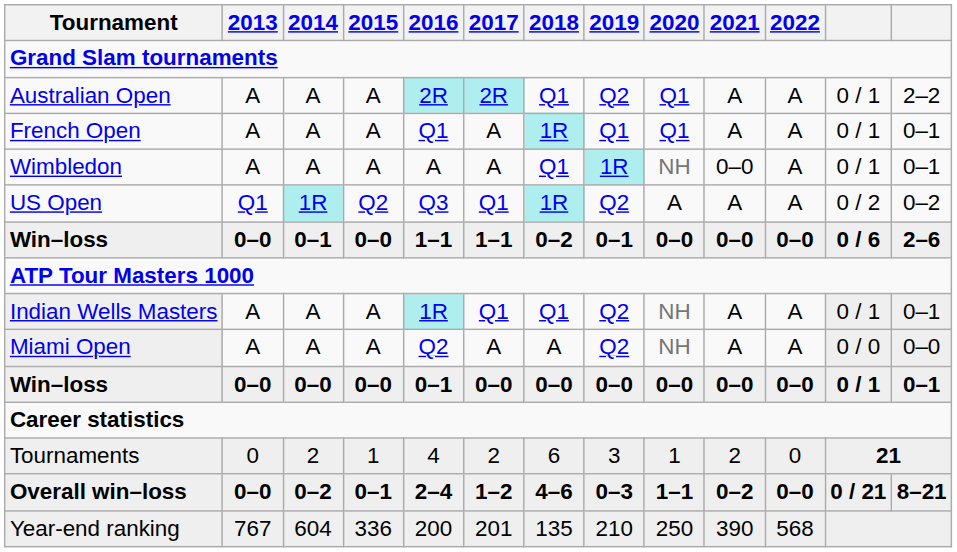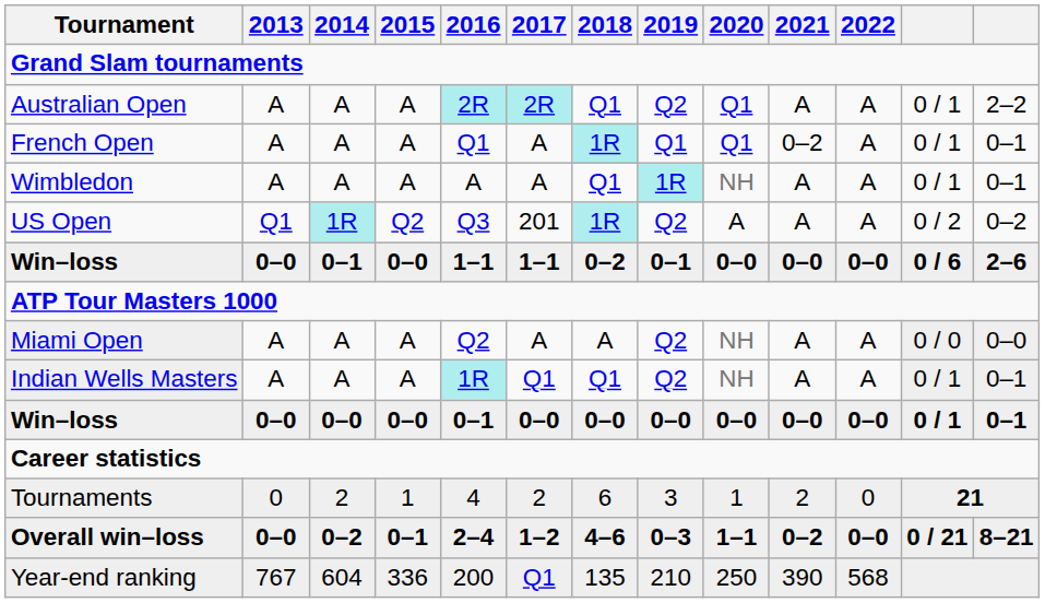 <table class=wikitable style=text-align:center;font-size:98%>
 <tr>
 <th>Tournament</th>
 <th><a href='#'>2013</a></th>
 <th><a href='#'>2014</a></th>
 <th><a href='#'>2015</a></th>
 <th><a href='#'>2016</a></th>
 <th><a href='#'>2017</a></th>
 <th><a href='#'>2018</a></th>
 <th><a href='#'>2019</a></th>
 <th><a href='#'>2020</a></th>
 <th><a href='#'>2021</a></th>
 <th><a href='#'>2022</a></th>
 <th></th>
 <th></th>
 </tr>
 <tr>
 <td colspan=13 style=text-align:left><a href='#'><strong>Grand Slam tournaments</strong></a></td>
 </tr>
 <tr>
 <td align=left><a href='#'>Australian Open</a></td>
 <td>A</td>
 <td>A</td>
 <td>A</td>
 <td bgcolor=afeeee><a href='#'>2R</a></td>
 <td bgcolor=afeeee><a href='#'>2R</a></td>
 <td><a href='#'>Q1</a></td>
 <td><a href='#'>Q2</a></td>
 <td><a href='#'>Q1</a></td>
 <td>A</td>
 <td>A</td>
 <td>0 / 1</td>
 <td>2–2</td>
 </tr>
 <tr>
 <td align=left><a href='#'>French Open</a></td>
 <td>A</td>
 <td>A</td>
 <td>A</td>
 <td><a href='#'>Q1</a></td>
 <td>A</td>
 <td bgcolor=afeeee><a href='#'>1R</a></td>
 <td><a href='#'>Q1</a></td>
 <td><a href='#'>Q1</a></td>
-<td>A</td>
+<td>0–2</td>
 <td>A</td>
 <td>0 / 1</td>
 <td>0–1</td>
 </tr>
 <tr>
 <td align=left><a href='#'>Wimbledon</a></td>
 <td>A</td>
 <td>A</td>
 <td>A</td>
 <td>A</td>
 <td>A</td>
 <td><a href='#'>Q1</a></td>
 <td bgcolor=afeeee><a href='#'>1R</a></td>
 <td style=color:#767676>NH</td>
-<td>0–0</td>
+<td>A</td>
 <td>A</td>
 <td>0 / 1</td>
 <td>0–1</td>
 </tr>
 <tr>
 <td align=left><a href='#'>US Open</a></td>
 <td><a href='#'>Q1</a></td>
 <td bgcolor=afeeee><a href='#'>1R</a></td>
 <td><a href='#'>Q2</a></td>
 <td><a href='#'>Q3</a></td>
-<td><a href='#'>Q1</a></td>
+<td>201</td>
 <td bgcolor=afeeee><a href='#'>1R</a></td>
 <td><a href='#'>Q2</a></td>
 <td>A</td>
 <td>A</td>
 <td>A</td>
 <td>0 / 2</td>
 <td>0–2</td>
 </tr>
 <tr style=font-weight:bold;background:#efefef>
 <td style=text-align:left>Win–loss</td>
 <td>0–0</td>
 <td>0–1</td>
 <td>0–0</td>
 <td>1–1</td>
 <td>1–1</td>
 <td>0–2</td>
 <td>0–1</td>
 <td>0–0</td>
 <td>0–0</td>
 <td>0–0</td>
 <td>0 / 6</td>
 <td>2–6</td>
 </tr>
 <tr>
 <td colspan="13" style="text-align:left"><strong><a href='#'>ATP Tour Masters 1000</a></strong></td>
 </tr>
 <tr>
+<td bgcolor=efefef align=left><a href='#'>Miami Open</a></td>
+<td>A</td>
+<td>A</td>
+<td>A</td>
+<td><a href='#'>Q2</a></td>
+<td>A</td>
+<td>A</td>
+<td><a href='#'>Q2</a></td>
+<td style=color:#767676>NH</td>
+<td>A</td>
+<td>A</td>
+<td bgcolor=efefef>0 / 0</td>
+<td bgcolor=efefef>0–0</td>
+</tr>
+<tr>
 <td bgcolor=efefef align=left><a href='#'>Indian Wells Masters</a></td>
 <td>A</td>
 <td>A</td>
 <td>A</td>
 <td bgcolor=afeeee><a href='#'>1R</a></td>
 <td><a href='#'>Q1</a></td>
 <td><a href='#'>Q1</a></td>
 <td><a href='#'>Q2</a></td>
 <td style=color:#767676>NH</td>
 <td>A</td>
 <td>A</td>
 <td bgcolor=efefef>0 / 1</td>
 <td bgcolor=efefef>0–1</td>
-</tr>
-<tr>
-<td bgcolor=efefef align=left><a href='#'>Miami Open</a></td>
-<td>A</td>
-<td>A</td>
-<td>A</td>
-<td><a href='#'>Q2</a></td>
-<td>A</td>
-<td>A</td>
-<td><a href='#'>Q2</a></td>
-<td style=color:#767676>NH</td>
-<td>A</td>
-<td>A</td>
-<td bgcolor=efefef>0 / 0</td>
-<td bgcolor=efefef>0–0</td>
 </tr>
 <tr style=font-weight:bold;background:#efefef>
 <td style=text-align:left>Win–loss</td>
 <td>0–0</td>
 <td>0–0</td>
 <td>0–0</td>
 <td>0–1</td>
 <td>0–0</td>
 <td>0–0</td>
 <td>0–0</td>
 <td>0–0</td>
 <td>0–0</td>
 <td>0–0</td>
 <td bgcolor=efefef>0 / 1</td>
 <td bgcolor=efefef>0–1</td>
 </tr>
 <tr>
 <td colspan=13 style=text-align:left><strong>Career statistics</strong></td>
 </tr>
 <tr bgcolor=efefef>
 <td align=left>Tournaments</td>
 <td>0</td>
 <td>2</td>
 <td>1</td>
 <td>4</td>
 <td>2</td>
 <td>6</td>
 <td>3</td>
 <td>1</td>
 <td>2</td>
 <td>0</td>
 <td colspan="2"><strong>21</strong></td>
 </tr>
 <tr style=font-weight:bold;background:#efefef>
 <td style=text-align:left>Overall win–loss</td>
 <td>0–0</td>
 <td>0–2</td>
 <td>0–1</td>
 <td>2–4</td>
 <td>1–2</td>
 <td>4–6</td>
 <td>0–3</td>
 <td>1–1</td>
 <td>0–2</td>
 <td>0–0</td>
 <td>0 / 21</td>
 <td>8–21</td>
 </tr>
 <tr bgcolor=efefef>
 <td align=left>Year-end ranking</td>
 <td>767</td>
 <td>604</td>
 <td>336</td>
 <td>200</td>
-<td>201</td>
+<td><a href='#'>Q1</a></td>
 <td>135</td>
 <td>210</td>
 <td>250</td>
 <td>390</td>
 <td>568</td>
 <td colspan=2><strong></strong></td>
 </tr>
 </table>
